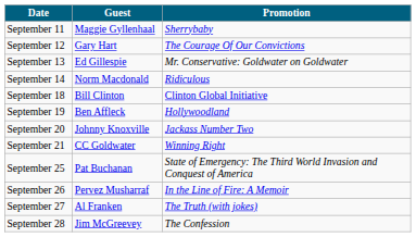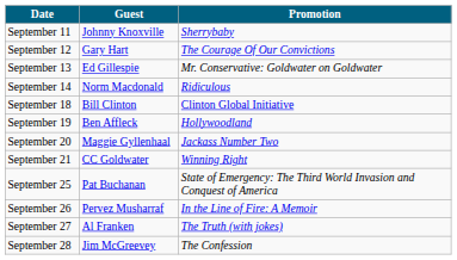 <table class="wikitable" width="100%">
 <tr bgcolor="#CCCCCC">
 <th width="15%" style="background:#006080; color:#FFFFFF">Date</th>
 <th width="20%" style="background:#006080; color:#FFFFFF">Guest</th>
 <th width="55%" style="background:#006080; color:#FFFFFF">Promotion</th>
 </tr>
 <tr>
 <td>September 11</td>
-<td><a href='#'>Maggie Gyllenhaal</a></td>
+<td><a href='#'>Johnny Knoxville</a></td>
 <td><em><a href='#'>Sherrybaby</a></em></td>
 </tr>
 <tr>
 <td>September 12</td>
 <td><a href='#'>Gary Hart</a></td>
 <td><em><a href='#'>The Courage Of Our Convictions</a></em></td>
 </tr>
 <tr>
 <td>September 13</td>
 <td><a href='#'>Ed Gillespie</a></td>
 <td><em>Mr. Conservative: Goldwater on Goldwater</em></td>
 </tr>
 <tr>
 <td>September 14</td>
 <td><a href='#'>Norm Macdonald</a></td>
 <td><em><a href='#'>Ridiculous</a></em></td>
 </tr>
 <tr>
 <td>September 18</td>
 <td><a href='#'>Bill Clinton</a></td>
 <td><a href='#'>Clinton Global Initiative</a></td>
 </tr>
 <tr>
 <td>September 19</td>
 <td><a href='#'>Ben Affleck</a></td>
 <td><em><a href='#'>Hollywoodland</a></em></td>
 </tr>
 <tr>
 <td>September 20</td>
-<td><a href='#'>Johnny Knoxville</a></td>
+<td><a href='#'>Maggie Gyllenhaal</a></td>
 <td><em><a href='#'>Jackass Number Two</a></em></td>
 </tr>
 <tr>
 <td>September 21</td>
 <td><a href='#'>CC Goldwater</a></td>
 <td><em><a href='#'>Winning Right</a></em></td>
 </tr>
 <tr>
 <td>September 25</td>
 <td><a href='#'>Pat Buchanan</a></td>
 <td><em>State of Emergency: The Third World Invasion and Conquest of America</em></td>
 </tr>
 <tr>
 <td>September 26</td>
 <td><a href='#'>Pervez Musharraf</a></td>
 <td><em><a href='#'>In the Line of Fire: A Memoir</a></em></td>
 </tr>
 <tr>
 <td>September 27</td>
 <td><a href='#'>Al Franken</a></td>
 <td><em><a href='#'>The Truth (with jokes)</a></em></td>
 </tr>
 <tr>
 <td>September 28</td>
 <td><a href='#'>Jim McGreevey</a></td>
 <td><em>The Confession</em></td>
 </tr>
 </table>
